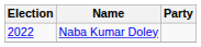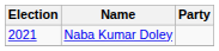 <table class="wikitable sortable">
 <tr>
 <th>Election</th>
 <th>Name</th>
 <th colspan=2>Party</th>
 </tr>
 <tr>
-<td><a href='#'>2022</a></td>
+<td><a href='#'>2021</a></td>
 <td><a href='#'>Naba Kumar Doley</a></td>
 <td></td>
 </tr>
 <tr>
 </tr>
 </table>
